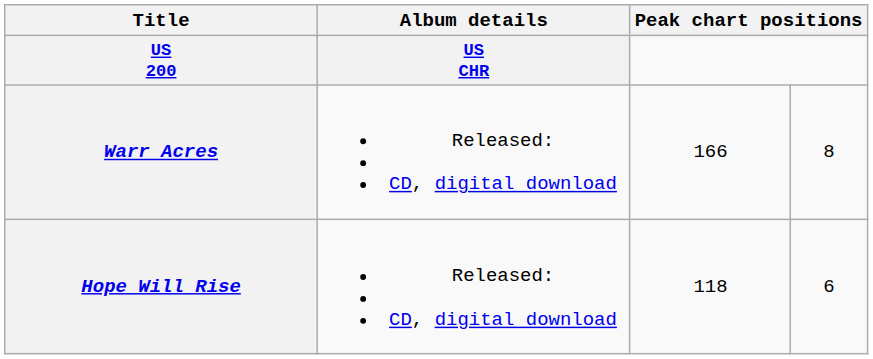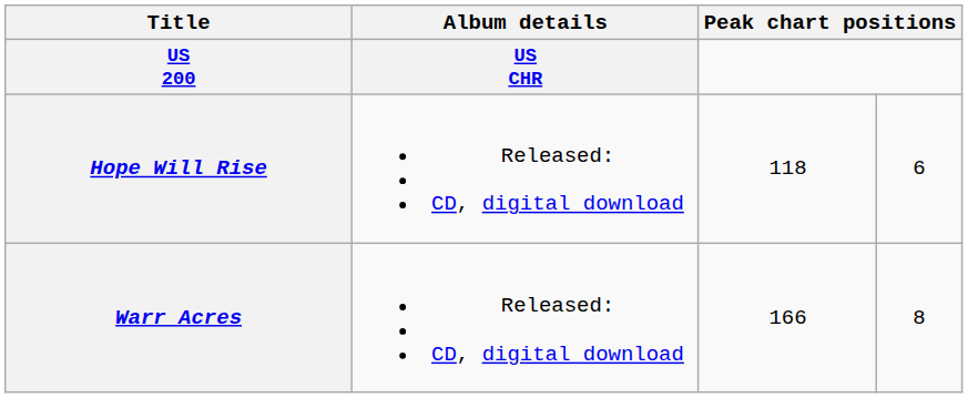 <table class="wikitable plainrowheaders" style="text-align:center;">
 <tr>
 <th scope="col" rowspan="2" style="width:16em;">Title</th>
 <th scope="col" rowspan="2" style="width:16em;">Album details</th>
 <th scope="col" colspan="2">Peak chart positions</th>
 </tr>
 <tr>
 </tr>
 <tr>
 <th style="width:3em; font-size:90%"><a href='#'>US<br>200</a></th>
 <th style="width:3em; font-size:90%"><a href='#'>US<br>CHR</a></th>
 </tr>
 <tr>
+<th scope="row"><em><a href='#'>Hope Will Rise</a></em></th>
+<td><br><ul><li>Released: </li><li></li><li><a href='#'>CD</a>, <a href='#'>digital download</a></li></ul></td>
+<td>118</td>
+<td>6</td>
+</tr>
+<tr>
 <th scope="row"><em><a href='#'>Warr Acres</a></em></th>
 <td><br><ul><li>Released: </li><li></li><li><a href='#'>CD</a>, <a href='#'>digital download</a></li></ul></td>
 <td>166</td>
 <td>8</td>
 </tr>
-<tr>
-<th scope="row"><em><a href='#'>Hope Will Rise</a></em></th>
-<td><br><ul><li>Released: </li><li></li><li><a href='#'>CD</a>, <a href='#'>digital download</a></li></ul></td>
-<td>118</td>
-<td>6</td>
-</tr>
 </table>
